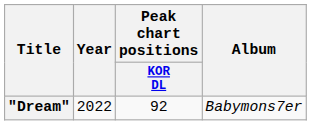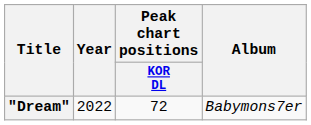 <table class="wikitable plainrowheaders" style="text-align:center">
 <tr>
 <th scope="col" rowspan="2">Title</th>
 <th scope="col" rowspan="2">Year</th>
 <th scope="col" colspan="1">Peak chart positions</th>
 <th scope="col" rowspan="2">Album</th>
 </tr>
 <tr>
 <th scope="col" style="width:3em;font-size:85%"><a href='#'>KOR<br>DL</a><br></th>
 </tr>
 <tr>
 <th scope="row">"Dream"</th>
 <td>2022</td>
-<td>92</td>
+<td>72</td>
 <td><em>Babymons7er</em></td>
 </tr>
 </table>
